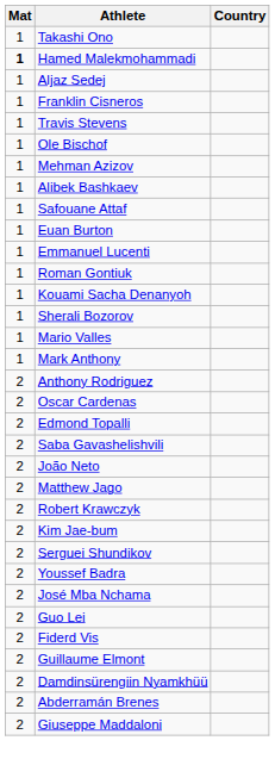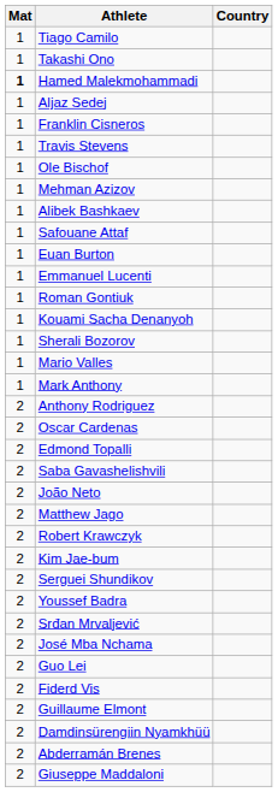 <table class="wikitable sortable" style="text-align:center">
 <tr>
 <th>Mat</th>
 <th>Athlete</th>
 <th>Country</th>
+</tr>
+<tr>
+<td>1</td>
+<td align="left"><a href='#'>Tiago Camilo</a></td>
+<td></td>
 </tr>
 <tr>
 <td>1</td>
 <td align="left"><a href='#'>Takashi Ono</a></td>
 <td></td>
 </tr>
 <tr>
 <td><strong>1</strong></td>
 <td align="left"><a href='#'>Hamed Malekmohammadi</a></td>
 <td></td>
 </tr>
 <tr>
 <td>1</td>
 <td align="left"><a href='#'>Aljaz Sedej</a></td>
 <td></td>
 </tr>
 <tr>
 <td>1</td>
 <td align="left"><a href='#'>Franklin Cisneros</a></td>
 <td></td>
 </tr>
 <tr>
 <td>1</td>
 <td align="left"><a href='#'>Travis Stevens</a></td>
 <td></td>
 </tr>
 <tr>
 <td>1</td>
 <td align="left"><a href='#'>Ole Bischof</a></td>
 <td></td>
 </tr>
 <tr>
 <td>1</td>
 <td align="left"><a href='#'>Mehman Azizov</a></td>
 <td></td>
 </tr>
 <tr>
 <td>1</td>
 <td align="left"><a href='#'>Alibek Bashkaev</a></td>
 <td></td>
 </tr>
 <tr>
 <td>1</td>
 <td align="left"><a href='#'>Safouane Attaf</a></td>
 <td></td>
 </tr>
 <tr>
 <td>1</td>
 <td align="left"><a href='#'>Euan Burton</a></td>
 <td></td>
 </tr>
 <tr>
 <td>1</td>
 <td align="left"><a href='#'>Emmanuel Lucenti</a></td>
 <td></td>
 </tr>
 <tr>
 <td>1</td>
 <td align="left"><a href='#'>Roman Gontiuk</a></td>
 <td></td>
 </tr>
 <tr>
 <td>1</td>
 <td align="left"><a href='#'>Kouami Sacha Denanyoh</a></td>
 <td></td>
 </tr>
 <tr>
 <td>1</td>
 <td align="left"><a href='#'>Sherali Bozorov</a></td>
 <td></td>
 </tr>
 <tr>
 <td>1</td>
 <td align="left"><a href='#'>Mario Valles</a></td>
 <td></td>
 </tr>
 <tr>
 <td>1</td>
 <td align="left"><a href='#'>Mark Anthony</a></td>
 <td></td>
 </tr>
 <tr>
 <td>2</td>
 <td align="left"><a href='#'>Anthony Rodriguez</a></td>
 <td></td>
 </tr>
 <tr>
 <td>2</td>
 <td align="left"><a href='#'>Oscar Cardenas</a></td>
 <td></td>
 </tr>
 <tr>
 <td>2</td>
 <td align="left"><a href='#'>Edmond Topalli</a></td>
 <td></td>
 </tr>
 <tr>
 <td>2</td>
 <td align="left"><a href='#'>Saba Gavashelishvili</a></td>
 <td></td>
 </tr>
 <tr>
 <td>2</td>
 <td align="left"><a href='#'>João Neto</a></td>
 <td></td>
 </tr>
 <tr>
 <td>2</td>
 <td align="left"><a href='#'>Matthew Jago</a></td>
 <td></td>
 </tr>
 <tr>
 <td>2</td>
 <td align="left"><a href='#'>Robert Krawczyk</a></td>
 <td></td>
 </tr>
 <tr>
 <td>2</td>
 <td align="left"><a href='#'>Kim Jae-bum</a></td>
 <td></td>
 </tr>
 <tr>
 <td>2</td>
 <td align="left"><a href='#'>Serguei Shundikov</a></td>
 <td></td>
 </tr>
 <tr>
 <td>2</td>
 <td align="left"><a href='#'>Youssef Badra</a></td>
 <td></td>
 </tr>
 <tr>
 <td>2</td>
+<td align="left"><a href='#'>Srđan Mrvaljević</a></td>
+<td></td>
+</tr>
+<tr>
+<td>2</td>
 <td align="left"><a href='#'>José Mba Nchama</a></td>
 <td></td>
 </tr>
 <tr>
 <td>2</td>
 <td align="left"><a href='#'>Guo Lei</a></td>
 <td></td>
 </tr>
 <tr>
 <td>2</td>
 <td align="left"><a href='#'>Fiderd Vis</a></td>
 <td></td>
 </tr>
 <tr>
 <td>2</td>
 <td align="left"><a href='#'>Guillaume Elmont</a></td>
 <td></td>
 </tr>
 <tr>
 <td>2</td>
 <td align="left"><a href='#'>Damdinsürengiin Nyamkhüü</a></td>
 <td></td>
 </tr>
 <tr>
 <td>2</td>
 <td align="left"><a href='#'>Abderramán Brenes</a></td>
 <td></td>
 </tr>
 <tr>
 <td>2</td>
 <td align="left"><a href='#'>Giuseppe Maddaloni</a></td>
 <td></td>
 </tr>
 </table>
